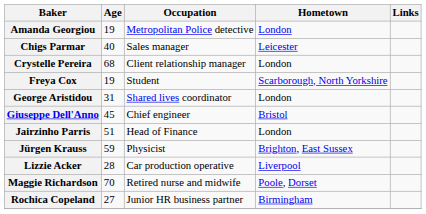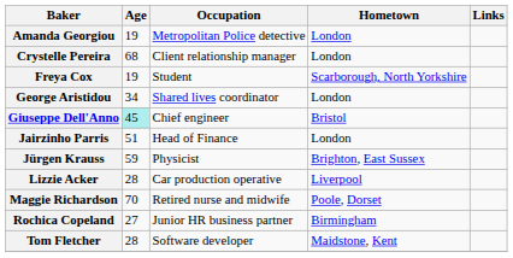 <table class="wikitable sortable col2center">
 <tr>
 <th scope="col">Baker</th>
 <th scope="col">Age</th>
 <th scope="col" class="unsortable">Occupation</th>
 <th scope="col" class="unsortable">Hometown</th>
 <th scope="col" class="unsortable">Links</th>
 </tr>
 <tr>
 <th scope="row">Amanda Georgiou</th>
 <td>19</td>
 <td><a href='#'>Metropolitan Police</a> detective</td>
 <td><a href='#'>London</a></td>
-<td></td>
-</tr>
-<tr>
-<th scope="row">Chigs Parmar</th>
-<td>40</td>
-<td>Sales manager</td>
-<td><a href='#'>Leicester</a></td>
 <td></td>
 </tr>
 <tr>
 <th scope="row">Crystelle Pereira</th>
 <td>68</td>
 <td>Client relationship manager</td>
 <td>London</td>
 <td></td>
 </tr>
 <tr>
 <th scope="row">Freya Cox</th>
 <td>19</td>
 <td>Student</td>
 <td><a href='#'>Scarborough, North Yorkshire</a></td>
 <td></td>
 </tr>
 <tr>
 <th scope="row">George Aristidou</th>
-<td>31</td>
+<td>34</td>
 <td><a href='#'>Shared lives</a> coordinator</td>
 <td>London</td>
 <td></td>
 </tr>
 <tr>
 <th scope="row"><a href='#'>Giuseppe Dell'Anno</a></th>
-<td>45</td>
+<td style="background: paleturquoise;">45</td>
 <td>Chief engineer</td>
 <td><a href='#'>Bristol</a></td>
 <td></td>
 </tr>
 <tr>
 <th scope="row">Jairzinho Parris</th>
 <td>51</td>
 <td>Head of Finance</td>
 <td>London</td>
 <td></td>
 </tr>
 <tr>
 <th scope="row">Jürgen Krauss</th>
 <td>59</td>
 <td>Physicist</td>
 <td><a href='#'>Brighton</a>, <a href='#'>East Sussex</a></td>
 <td></td>
 </tr>
 <tr>
 <th scope="row">Lizzie Acker</th>
 <td>28</td>
 <td>Car production operative</td>
 <td><a href='#'>Liverpool</a></td>
 <td></td>
 </tr>
 <tr>
 <th scope="row">Maggie Richardson</th>
 <td>70</td>
 <td>Retired nurse and midwife</td>
 <td><a href='#'>Poole</a>, <a href='#'>Dorset</a></td>
 <td></td>
 </tr>
 <tr>
 <th scope="row">Rochica Copeland</th>
 <td>27</td>
 <td>Junior HR business partner</td>
 <td><a href='#'>Birmingham</a></td>
 <td></td>
 </tr>
 <tr>
+<th scope="row">Tom Fletcher</th>
+<td>28</td>
+<td>Software developer</td>
+<td><a href='#'>Maidstone</a>, <a href='#'>Kent</a></td>
+<td></td>
+</tr>
+<tr>
 </tr>
 </table>
